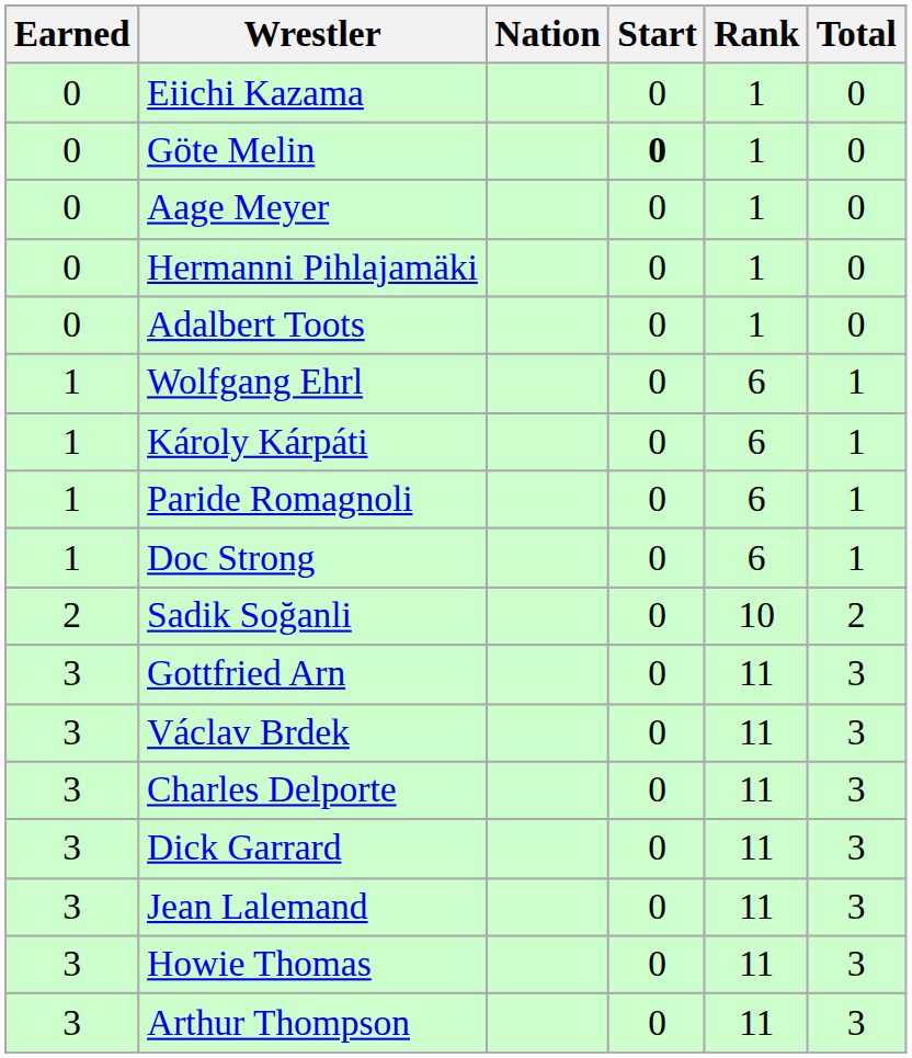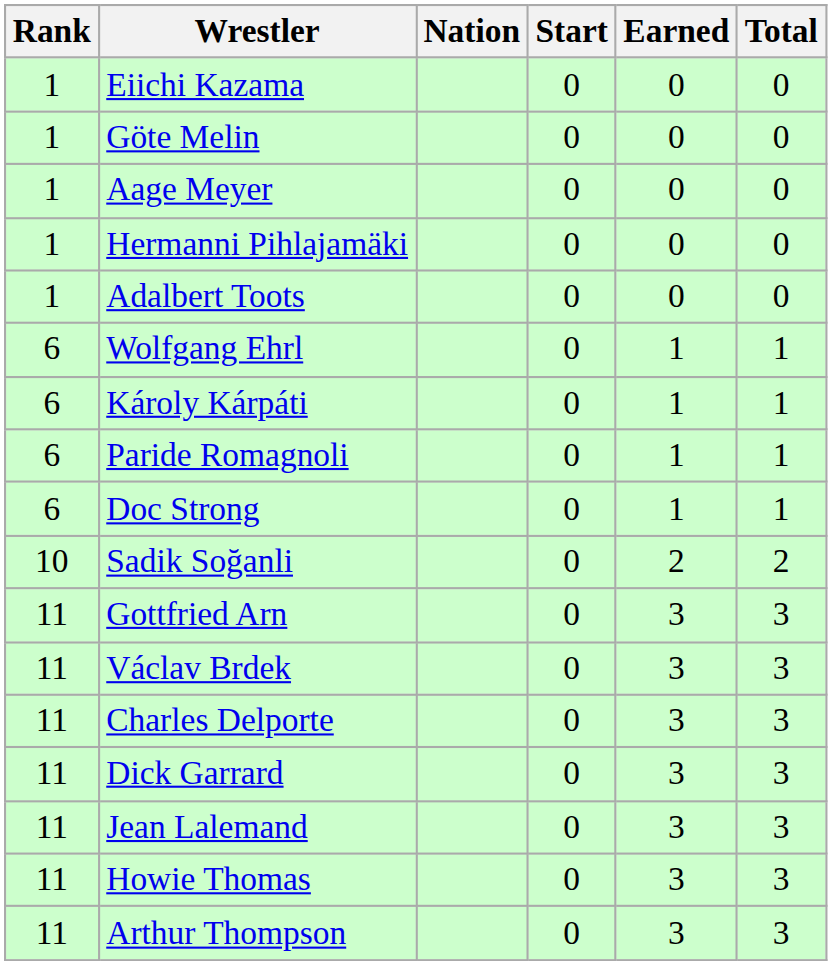 <table class="wikitable sortable" style="text-align:center;">
 <tr>
-<th>Earned</th>
+<th>Rank</th>
 <th>Wrestler</th>
 <th>Nation</th>
 <th>Start</th>
-<th>Rank</th>
+<th>Earned</th>
 <th>Total</th>
 </tr>
 <tr style="background:#cfc;">
-<td>0</td>
+<td>1</td>
 <td align=left><a href='#'>Eiichi Kazama</a></td>
 <td align=left></td>
 <td>0</td>
-<td>1</td>
 <td>0</td>
-</tr>
-<tr style="background:#cfc;">
-<td>0</td>
-<td align=left><a href='#'>Göte Melin</a></td>
-<td align=left></td>
-<td><strong>0</strong></td>
-<td>1</td>
-<td>0</td>
-</tr>
-<tr style="background:#cfc;">
-<td>0</td>
-<td align=left><a href='#'>Aage Meyer</a></td>
-<td align=left></td>
-<td>0</td>
-<td>1</td>
-<td>0</td>
-</tr>
-<tr style="background:#cfc;">
-<td>0</td>
-<td align=left><a href='#'>Hermanni Pihlajamäki</a></td>
-<td align=left></td>
-<td>0</td>
-<td>1</td>
-<td>0</td>
-</tr>
-<tr style="background:#cfc;">
-<td>0</td>
-<td align=left><a href='#'>Adalbert Toots</a></td>
-<td align=left></td>
-<td>0</td>
-<td>1</td>
 <td>0</td>
 </tr>
 <tr style="background:#cfc;">
 <td>1</td>
+<td align=left><a href='#'>Göte Melin</a></td>
+<td align=left></td>
+<td>0</td>
+<td>0</td>
+<td>0</td>
+</tr>
+<tr style="background:#cfc;">
+<td>1</td>
+<td align=left><a href='#'>Aage Meyer</a></td>
+<td align=left></td>
+<td>0</td>
+<td>0</td>
+<td>0</td>
+</tr>
+<tr style="background:#cfc;">
+<td>1</td>
+<td align=left><a href='#'>Hermanni Pihlajamäki</a></td>
+<td align=left></td>
+<td>0</td>
+<td>0</td>
+<td>0</td>
+</tr>
+<tr style="background:#cfc;">
+<td>1</td>
+<td align=left><a href='#'>Adalbert Toots</a></td>
+<td align=left></td>
+<td>0</td>
+<td>0</td>
+<td>0</td>
+</tr>
+<tr style="background:#cfc;">
+<td>6</td>
 <td align=left><a href='#'>Wolfgang Ehrl</a></td>
 <td align=left></td>
 <td>0</td>
-<td>6</td>
+<td>1</td>
 <td>1</td>
 </tr>
 <tr style="background:#cfc;">
-<td>1</td>
+<td>6</td>
 <td align=left><a href='#'>Károly Kárpáti</a></td>
 <td align=left></td>
 <td>0</td>
-<td>6</td>
+<td>1</td>
 <td>1</td>
 </tr>
 <tr style="background:#cfc;">
-<td>1</td>
+<td>6</td>
 <td align=left><a href='#'>Paride Romagnoli</a></td>
 <td align=left></td>
 <td>0</td>
-<td>6</td>
+<td>1</td>
 <td>1</td>
 </tr>
 <tr style="background:#cfc;">
-<td>1</td>
+<td>6</td>
 <td align=left><a href='#'>Doc Strong</a></td>
 <td align=left></td>
 <td>0</td>
-<td>6</td>
+<td>1</td>
 <td>1</td>
 </tr>
 <tr style="background:#cfc;">
-<td>2</td>
+<td>10</td>
 <td align=left><a href='#'>Sadik Soğanli</a></td>
 <td align=left></td>
 <td>0</td>
-<td>10</td>
+<td>2</td>
 <td>2</td>
 </tr>
 <tr style="background:#cfc;">
-<td>3</td>
+<td>11</td>
 <td align=left><a href='#'>Gottfried Arn</a></td>
 <td align=left></td>
 <td>0</td>
-<td>11</td>
+<td>3</td>
 <td>3</td>
 </tr>
 <tr style="background:#cfc;">
-<td>3</td>
+<td>11</td>
 <td align=left><a href='#'>Václav Brdek</a></td>
 <td align=left></td>
 <td>0</td>
-<td>11</td>
+<td>3</td>
 <td>3</td>
 </tr>
 <tr style="background:#cfc;">
-<td>3</td>
+<td>11</td>
 <td align=left><a href='#'>Charles Delporte</a></td>
 <td align=left></td>
 <td>0</td>
-<td>11</td>
+<td>3</td>
 <td>3</td>
 </tr>
 <tr style="background:#cfc;">
-<td>3</td>
+<td>11</td>
 <td align=left><a href='#'>Dick Garrard</a></td>
 <td align=left></td>
 <td>0</td>
-<td>11</td>
+<td>3</td>
 <td>3</td>
 </tr>
 <tr style="background:#cfc;">
-<td>3</td>
+<td>11</td>
 <td align=left><a href='#'>Jean Lalemand</a></td>
 <td align=left></td>
 <td>0</td>
-<td>11</td>
+<td>3</td>
 <td>3</td>
 </tr>
 <tr style="background:#cfc;">
-<td>3</td>
+<td>11</td>
 <td align=left><a href='#'>Howie Thomas</a></td>
 <td align=left></td>
 <td>0</td>
-<td>11</td>
+<td>3</td>
 <td>3</td>
 </tr>
 <tr style="background:#cfc;">
-<td>3</td>
+<td>11</td>
 <td align=left><a href='#'>Arthur Thompson</a></td>
 <td align=left></td>
 <td>0</td>
-<td>11</td>
+<td>3</td>
 <td>3</td>
 </tr>
 </table>
